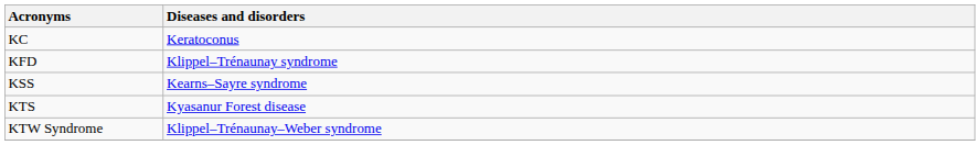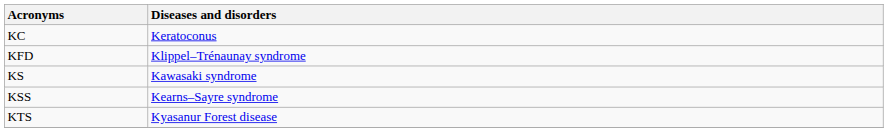 <table class="wikitable sortable">
 <tr>
 <th width=170px style=text-align:left>Acronyms</th>
 <th width=900px style=text-align:left>Diseases and disorders</th>
 </tr>
 <tr>
 <td>KC</td>
 <td><a href='#'>Keratoconus</a></td>
 </tr>
 <tr>
 <td>KFD</td>
 <td><a href='#'>Klippel–Trénaunay syndrome</a></td>
 </tr>
 <tr>
+<td>KS</td>
+<td><a href='#'>Kawasaki syndrome</a></td>
+</tr>
+<tr>
 <td>KSS</td>
 <td><a href='#'>Kearns–Sayre syndrome</a></td>
 </tr>
 <tr>
 <td>KTS</td>
 <td><a href='#'>Kyasanur Forest disease</a></td>
 </tr>
 <tr>
-<td>KTW Syndrome</td>
-<td><a href='#'>Klippel–Trénaunay–Weber syndrome</a></td>
-</tr>
-<tr>
 </tr>
 </table>
